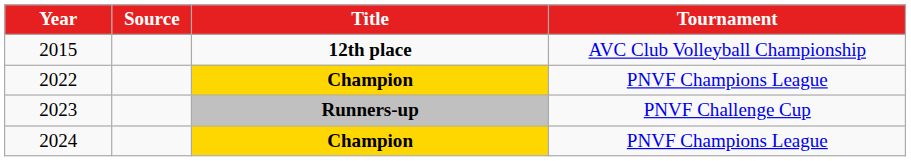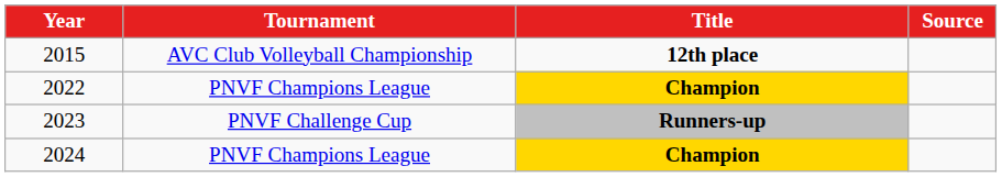 <table class="wikitable" style="width:60%;">
 <tr>
 <th width=70px style="background: #E62020; color: white; text-align: center"><strong>Year</strong></th>
+<th width=250px style="background: #E62020; color: White"><strong>Tournament</strong></th>
+<th width=250px style="background: #E62020; color: White"><strong>Title</strong></th>
 <th width=50px style="background: #E62020; color: White"><strong>Source</strong></th>
-<th width=250px style="background: #E62020; color: White"><strong>Title</strong></th>
-<th width=250px style="background: #E62020; color: White"><strong>Tournament</strong></th>
 </tr>
 <tr align=center>
 <td>2015</td>
+<td><a href='#'>AVC Club Volleyball Championship</a></td>
+<td><strong>12th place</strong></td>
 <td></td>
-<td><strong>12th place</strong></td>
-<td><a href='#'>AVC Club Volleyball Championship</a></td>
 </tr>
 <tr align=center>
 <td>2022</td>
+<td><a href='#'>PNVF Champions League</a></td>
+<td style="background:gold"><strong>Champion</strong></td>
 <td></td>
-<td style="background:gold"><strong>Champion</strong></td>
-<td><a href='#'>PNVF Champions League</a></td>
 </tr>
 <tr align=center>
 <td>2023</td>
+<td><a href='#'>PNVF Challenge Cup</a></td>
+<td style="background:silver"><strong>Runners-up</strong></td>
 <td></td>
-<td style="background:silver"><strong>Runners-up</strong></td>
-<td><a href='#'>PNVF Challenge Cup</a></td>
 </tr>
 <tr align=center>
 <td>2024</td>
+<td><a href='#'>PNVF Champions League</a></td>
+<td style="background:gold"><strong>Champion</strong></td>
 <td></td>
-<td style="background:gold"><strong>Champion</strong></td>
-<td><a href='#'>PNVF Champions League</a></td>
 </tr>
 </table>
